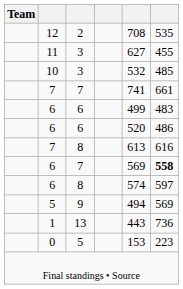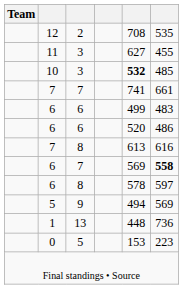 <table class="wikitable" style="text-align:center">
 <tr>
 <th width="20">Team</th>
 <th width="30"></th>
 <th width="30"></th>
 <th width="30"></th>
 <th width="30"></th>
 <th width="30"></th>
 </tr>
 <tr>
 <td style="text-align:left;"></td>
 <td>12</td>
 <td>2</td>
 <td></td>
 <td>708</td>
 <td>535</td>
 </tr>
 <tr>
 <td style="text-align:left;"></td>
 <td>11</td>
 <td>3</td>
 <td></td>
 <td>627</td>
 <td>455</td>
 </tr>
 <tr>
 <td style="text-align:left;"></td>
 <td>10</td>
 <td>3</td>
 <td></td>
-<td>532</td>
+<td><strong>532</strong></td>
 <td>485</td>
 </tr>
 <tr>
 <td style="text-align:left;"></td>
 <td>7</td>
 <td>7</td>
 <td></td>
 <td>741</td>
 <td>661</td>
 </tr>
 <tr>
 <td style="text-align:left;"></td>
 <td>6</td>
 <td>6</td>
 <td></td>
 <td>499</td>
 <td>483</td>
 </tr>
 <tr>
 <td style="text-align:left;"></td>
 <td>6</td>
 <td>6</td>
 <td></td>
 <td>520</td>
 <td>486</td>
 </tr>
 <tr>
 <td style="text-align:left;"></td>
 <td>7</td>
 <td>8</td>
 <td></td>
 <td>613</td>
 <td>616</td>
 </tr>
 <tr>
 <td style="text-align:left;"></td>
 <td>6</td>
 <td>7</td>
 <td></td>
 <td>569</td>
 <td><strong>558</strong></td>
 </tr>
 <tr>
 <td style="text-align:left;"></td>
 <td>6</td>
 <td>8</td>
 <td></td>
-<td>574</td>
+<td>578</td>
 <td>597</td>
 </tr>
 <tr>
 <td style="text-align:left;"></td>
 <td>5</td>
 <td>9</td>
 <td></td>
 <td>494</td>
 <td>569</td>
 </tr>
 <tr>
 <td style="text-align:left;"></td>
 <td>1</td>
 <td>13</td>
 <td></td>
-<td>443</td>
+<td>448</td>
 <td>736</td>
 </tr>
 <tr>
 <td style="text-align:left;"></td>
 <td>0</td>
 <td>5</td>
 <td></td>
 <td>153</td>
 <td>223</td>
 </tr>
 <tr>
 <td colspan=7><br><small>Final standings • Source</small><br></td>
 </tr>
 </table>
